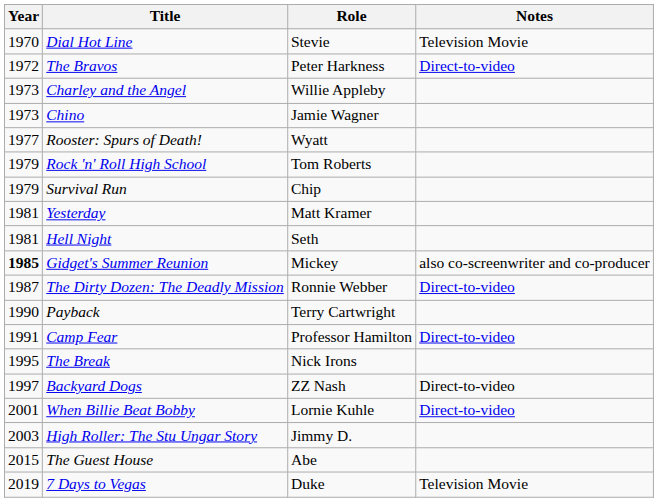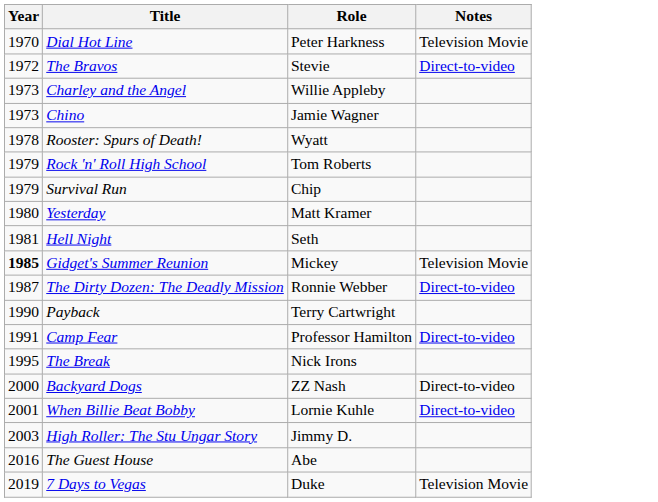 <table class = "wikitable sortable">
 <tr>
 <th>Year</th>
 <th>Title</th>
 <th>Role</th>
 <th>Notes</th>
 </tr>
 <tr>
 <td>1970</td>
 <td><em><a href='#'>Dial Hot Line</a></em></td>
-<td>Stevie</td>
+<td>Peter Harkness</td>
 <td>Television Movie</td>
 </tr>
 <tr>
 <td>1972</td>
 <td><em><a href='#'>The Bravos</a></em></td>
-<td>Peter Harkness</td>
+<td>Stevie</td>
 <td><a href='#'>Direct-to-video</a></td>
 </tr>
 <tr>
 <td>1973</td>
 <td><em><a href='#'>Charley and the Angel</a></em></td>
 <td>Willie Appleby</td>
 <td></td>
 </tr>
 <tr>
 <td>1973</td>
 <td><em><a href='#'>Chino</a></em></td>
 <td>Jamie Wagner</td>
 <td></td>
 </tr>
 <tr>
-<td>1977</td>
+<td>1978</td>
 <td><em>Rooster: Spurs of Death!</em></td>
 <td>Wyatt</td>
 <td></td>
 </tr>
 <tr>
 <td>1979</td>
 <td><em><a href='#'>Rock 'n' Roll High School</a></em></td>
 <td>Tom Roberts</td>
 <td></td>
 </tr>
 <tr>
 <td>1979</td>
 <td><em>Survival Run</em></td>
 <td>Chip</td>
 <td></td>
 </tr>
 <tr>
-<td>1981</td>
+<td>1980</td>
 <td><em><a href='#'>Yesterday</a></em></td>
 <td>Matt Kramer</td>
 <td></td>
 </tr>
 <tr>
 <td>1981</td>
 <td><em><a href='#'>Hell Night</a></em></td>
 <td>Seth</td>
 <td></td>
 </tr>
 <tr>
 <td><strong>1985</strong></td>
 <td><em><a href='#'>Gidget's Summer Reunion</a></em></td>
 <td>Mickey</td>
-<td>also co-screenwriter and co-producer</td>
+<td>Television Movie</td>
 </tr>
 <tr>
 <td>1987</td>
 <td><em><a href='#'>The Dirty Dozen: The Deadly Mission</a></em></td>
 <td>Ronnie Webber</td>
 <td><a href='#'>Direct-to-video</a></td>
 </tr>
 <tr>
 <td>1990</td>
 <td><em>Payback</em></td>
 <td>Terry Cartwright</td>
 <td></td>
 </tr>
 <tr>
 <td>1991</td>
 <td><em><a href='#'>Camp Fear</a></em></td>
 <td>Professor Hamilton</td>
 <td><a href='#'>Direct-to-video</a></td>
 </tr>
 <tr>
 <td>1995</td>
 <td><em><a href='#'>The Break</a></em></td>
 <td>Nick Irons</td>
 <td></td>
 </tr>
 <tr>
-<td>1997</td>
+<td>2000</td>
 <td><em><a href='#'>Backyard Dogs</a></em></td>
 <td>ZZ Nash</td>
 <td>Direct-to-video</td>
 </tr>
 <tr>
 <td>2001</td>
 <td><em><a href='#'>When Billie Beat Bobby</a></em></td>
 <td>Lornie Kuhle</td>
 <td><a href='#'>Direct-to-video</a></td>
 </tr>
 <tr>
 <td>2003</td>
 <td><em><a href='#'>High Roller: The Stu Ungar Story</a></em></td>
 <td>Jimmy D.</td>
 <td></td>
 </tr>
 <tr>
-<td>2015</td>
+<td>2016</td>
 <td><em>The Guest House</em></td>
 <td>Abe</td>
 <td></td>
 </tr>
 <tr>
 <td>2019</td>
 <td><em><a href='#'>7 Days to Vegas</a></em></td>
 <td>Duke</td>
 <td>Television Movie</td>
 </tr>
 </table>
